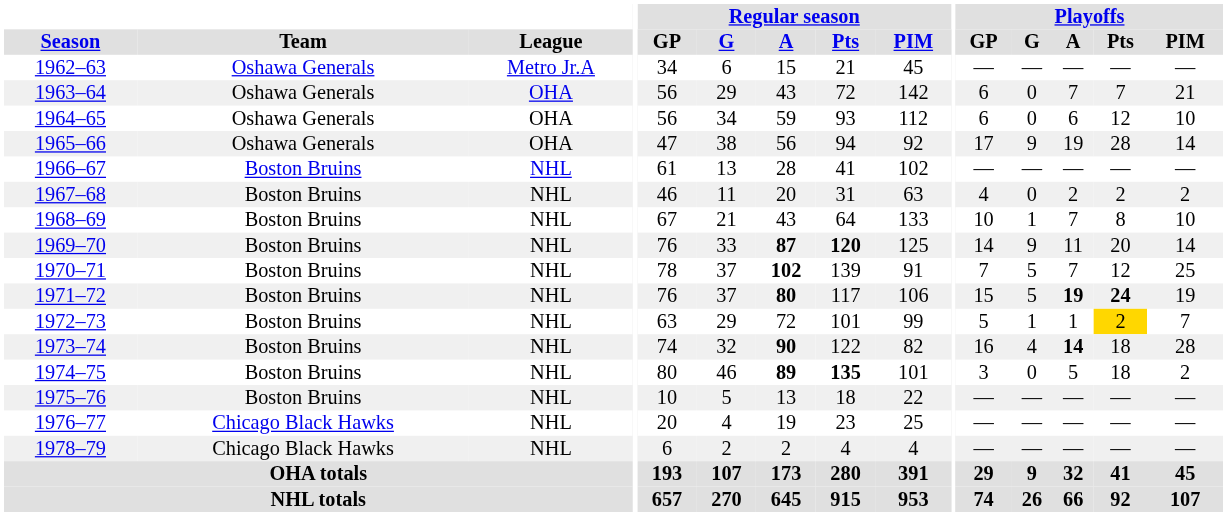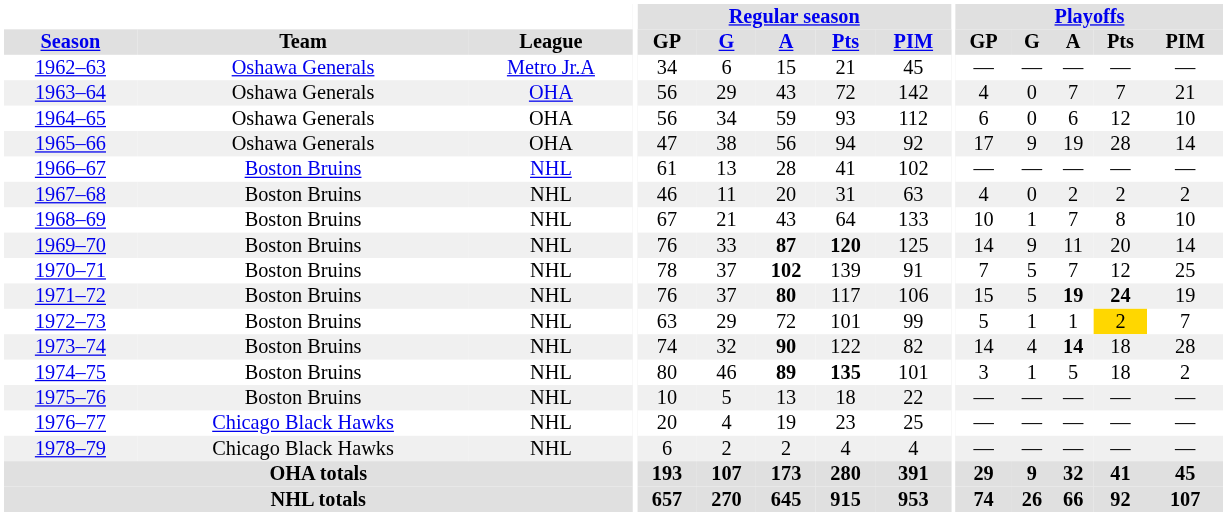 <table border="0" cellpadding="1" cellspacing="0" style="text-align:center; width:60em;">
 <tr bgcolor="#e0e0e0">
 <th colspan="3" bgcolor="#ffffff"></th>
 <th rowspan="100" bgcolor="#ffffff"></th>
 <th colspan="5"><a href='#'>Regular season</a></th>
 <th rowspan="100" bgcolor="#ffffff"></th>
 <th colspan="5"><a href='#'>Playoffs</a></th>
 </tr>
 <tr bgcolor="#e0e0e0">
 <th><a href='#'>Season</a></th>
 <th>Team</th>
 <th>League</th>
 <th>GP</th>
 <th><a href='#'>G</a></th>
 <th><a href='#'>A</a></th>
 <th><a href='#'>Pts</a></th>
 <th><a href='#'>PIM</a></th>
 <th>GP</th>
 <th>G</th>
 <th>A</th>
 <th>Pts</th>
 <th>PIM</th>
 </tr>
 <tr>
 <td><a href='#'>1962–63</a></td>
 <td><a href='#'>Oshawa Generals</a></td>
 <td><a href='#'>Metro Jr.A</a></td>
 <td>34</td>
 <td>6</td>
 <td>15</td>
 <td>21</td>
 <td>45</td>
 <td>—</td>
 <td>—</td>
 <td>—</td>
 <td>—</td>
 <td>—</td>
 </tr>
 <tr bgcolor="#f0f0f0">
 <td><a href='#'>1963–64</a></td>
 <td>Oshawa Generals</td>
 <td><a href='#'>OHA</a></td>
 <td>56</td>
 <td>29</td>
 <td>43</td>
 <td>72</td>
 <td>142</td>
-<td>6</td>
+<td>4</td>
 <td>0</td>
 <td>7</td>
 <td>7</td>
 <td>21</td>
 </tr>
 <tr>
 <td><a href='#'>1964–65</a></td>
 <td>Oshawa Generals</td>
 <td>OHA</td>
 <td>56</td>
 <td>34</td>
 <td>59</td>
 <td>93</td>
 <td>112</td>
 <td>6</td>
 <td>0</td>
 <td>6</td>
 <td>12</td>
 <td>10</td>
 </tr>
 <tr bgcolor="#f0f0f0">
 <td><a href='#'>1965–66</a></td>
 <td>Oshawa Generals</td>
 <td>OHA</td>
 <td>47</td>
 <td>38</td>
 <td>56</td>
 <td>94</td>
 <td>92</td>
 <td>17</td>
 <td>9</td>
 <td>19</td>
 <td>28</td>
 <td>14</td>
 </tr>
 <tr>
 <td><a href='#'>1966–67</a></td>
 <td><a href='#'>Boston Bruins</a></td>
 <td><a href='#'>NHL</a></td>
 <td>61</td>
 <td>13</td>
 <td>28</td>
 <td>41</td>
 <td>102</td>
 <td>—</td>
 <td>—</td>
 <td>—</td>
 <td>—</td>
 <td>—</td>
 </tr>
 <tr bgcolor="#f0f0f0">
 <td><a href='#'>1967–68</a></td>
 <td>Boston Bruins</td>
 <td>NHL</td>
 <td>46</td>
 <td>11</td>
 <td>20</td>
 <td>31</td>
 <td>63</td>
 <td>4</td>
 <td>0</td>
 <td>2</td>
 <td>2</td>
 <td>2</td>
 </tr>
 <tr>
 <td><a href='#'>1968–69</a></td>
 <td>Boston Bruins</td>
 <td>NHL</td>
 <td>67</td>
 <td>21</td>
 <td>43</td>
 <td>64</td>
 <td>133</td>
 <td>10</td>
 <td>1</td>
 <td>7</td>
 <td>8</td>
 <td>10</td>
 </tr>
 <tr bgcolor="#f0f0f0">
 <td><a href='#'>1969–70</a></td>
 <td>Boston Bruins</td>
 <td>NHL</td>
 <td>76</td>
 <td>33</td>
 <td><strong>87</strong></td>
 <td><strong>120</strong></td>
 <td>125</td>
 <td>14</td>
 <td>9</td>
 <td>11</td>
 <td>20</td>
 <td>14</td>
 </tr>
 <tr>
 <td><a href='#'>1970–71</a></td>
 <td>Boston Bruins</td>
 <td>NHL</td>
 <td>78</td>
 <td>37</td>
 <td><strong>102</strong></td>
 <td>139</td>
 <td>91</td>
 <td>7</td>
 <td>5</td>
 <td>7</td>
 <td>12</td>
 <td>25</td>
 </tr>
 <tr bgcolor="#f0f0f0">
 <td><a href='#'>1971–72</a></td>
 <td>Boston Bruins</td>
 <td>NHL</td>
 <td>76</td>
 <td>37</td>
 <td><strong>80</strong></td>
 <td>117</td>
 <td>106</td>
 <td>15</td>
 <td>5</td>
 <td><strong>19</strong></td>
 <td><strong>24</strong></td>
 <td>19</td>
 </tr>
 <tr>
 <td><a href='#'>1972–73</a></td>
 <td>Boston Bruins</td>
 <td>NHL</td>
 <td>63</td>
 <td>29</td>
 <td>72</td>
 <td>101</td>
 <td>99</td>
 <td>5</td>
 <td>1</td>
 <td>1</td>
 <td style="background: gold;">2</td>
 <td>7</td>
 </tr>
 <tr bgcolor="#f0f0f0">
 <td><a href='#'>1973–74</a></td>
 <td>Boston Bruins</td>
 <td>NHL</td>
 <td>74</td>
 <td>32</td>
 <td><strong>90</strong></td>
 <td>122</td>
 <td>82</td>
-<td>16</td>
+<td>14</td>
 <td>4</td>
 <td><strong>14</strong></td>
 <td>18</td>
 <td>28</td>
 </tr>
 <tr>
 <td><a href='#'>1974–75</a></td>
 <td>Boston Bruins</td>
 <td>NHL</td>
 <td>80</td>
 <td>46</td>
 <td><strong>89</strong></td>
 <td><strong>135</strong></td>
 <td>101</td>
 <td>3</td>
-<td>0</td>
+<td>1</td>
 <td>5</td>
 <td>18</td>
 <td>2</td>
 </tr>
 <tr bgcolor="#f0f0f0">
 <td><a href='#'>1975–76</a></td>
 <td>Boston Bruins</td>
 <td>NHL</td>
 <td>10</td>
 <td>5</td>
 <td>13</td>
 <td>18</td>
 <td>22</td>
 <td>—</td>
 <td>—</td>
 <td>—</td>
 <td>—</td>
 <td>—</td>
 </tr>
 <tr>
 <td><a href='#'>1976–77</a></td>
 <td><a href='#'>Chicago Black Hawks</a></td>
 <td>NHL</td>
 <td>20</td>
 <td>4</td>
 <td>19</td>
 <td>23</td>
 <td>25</td>
 <td>—</td>
 <td>—</td>
 <td>—</td>
 <td>—</td>
 <td>—</td>
 </tr>
 <tr bgcolor="#f0f0f0">
 <td><a href='#'>1978–79</a></td>
 <td>Chicago Black Hawks</td>
 <td>NHL</td>
 <td>6</td>
 <td>2</td>
 <td>2</td>
 <td>4</td>
 <td>4</td>
 <td>—</td>
 <td>—</td>
 <td>—</td>
 <td>—</td>
 <td>—</td>
 </tr>
 <tr bgcolor="#e0e0e0">
 <th colspan="3">OHA totals</th>
 <th>193</th>
 <th>107</th>
 <th>173</th>
 <th>280</th>
 <th>391</th>
 <th>29</th>
 <th>9</th>
 <th>32</th>
 <th>41</th>
 <th>45</th>
 </tr>
 <tr bgcolor="#e0e0e0">
 <th colspan="3">NHL totals</th>
 <th>657</th>
 <th>270</th>
 <th>645</th>
 <th>915</th>
 <th>953</th>
 <th>74</th>
 <th>26</th>
 <th>66</th>
 <th>92</th>
 <th>107</th>
 </tr>
 </table>
